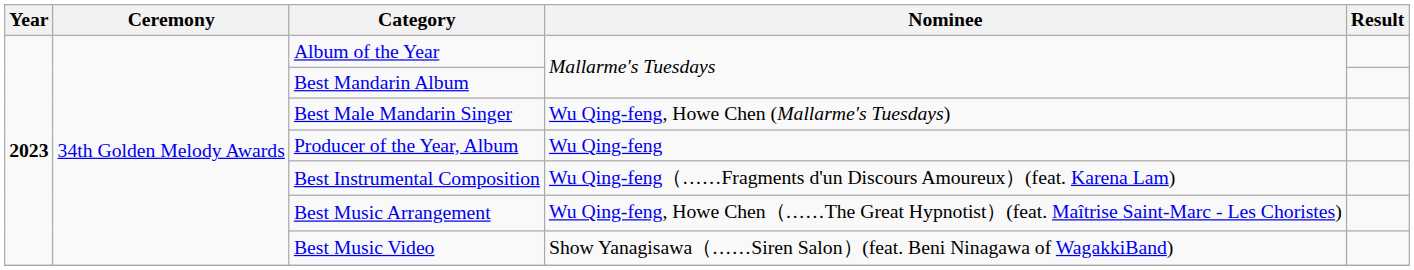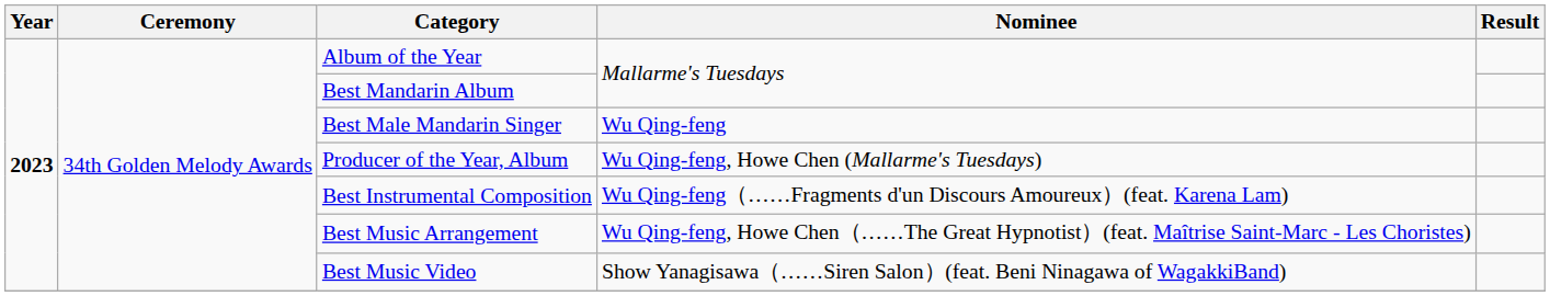 <table class="wikitable">
 <tr>
 <th>Year</th>
 <th>Ceremony</th>
 <th>Category</th>
 <th>Nominee</th>
 <th>Result</th>
 </tr>
 <tr>
 <td rowspan="7"><strong>2023</strong></td>
 <td rowspan="7"><a href='#'>34th Golden Melody Awards</a></td>
 <td><a href='#'>Album of the Year</a></td>
 <td rowspan="2"><em>Mallarme's Tuesdays</em></td>
 <td></td>
 </tr>
 <tr>
 <td><a href='#'>Best Mandarin Album</a></td>
 <td></td>
 </tr>
 <tr>
 <td><a href='#'>Best Male Mandarin Singer</a></td>
-<td><a href='#'>Wu Qing-feng</a>, Howe Chen (<em>Mallarme's Tuesdays</em>)</td>
+<td><a href='#'>Wu Qing-feng</a></td>
 <td></td>
 </tr>
 <tr>
 <td><a href='#'>Producer of the Year, Album</a></td>
-<td><a href='#'>Wu Qing-feng</a></td>
+<td><a href='#'>Wu Qing-feng</a>, Howe Chen (<em>Mallarme's Tuesdays</em>)</td>
 <td></td>
 </tr>
 <tr>
 <td><a href='#'>Best Instrumental Composition</a></td>
 <td><a href='#'>Wu Qing-feng</a>（……Fragments d'un Discours Amoureux）(feat. <a href='#'>Karena Lam</a>)</td>
 <td></td>
 </tr>
 <tr>
 <td><a href='#'>Best Music Arrangement</a></td>
 <td><a href='#'>Wu Qing-feng</a>, Howe Chen（……The Great Hypnotist）(feat. <a href='#'>Maîtrise Saint-Marc - Les Choristes</a>)</td>
 <td></td>
 </tr>
 <tr>
 <td><a href='#'>Best Music Video</a></td>
 <td>Show Yanagisawa（……Siren Salon）(feat. Beni Ninagawa of <a href='#'>WagakkiBand</a>)</td>
 <td></td>
 </tr>
 <tr>
 </tr>
 </table>
